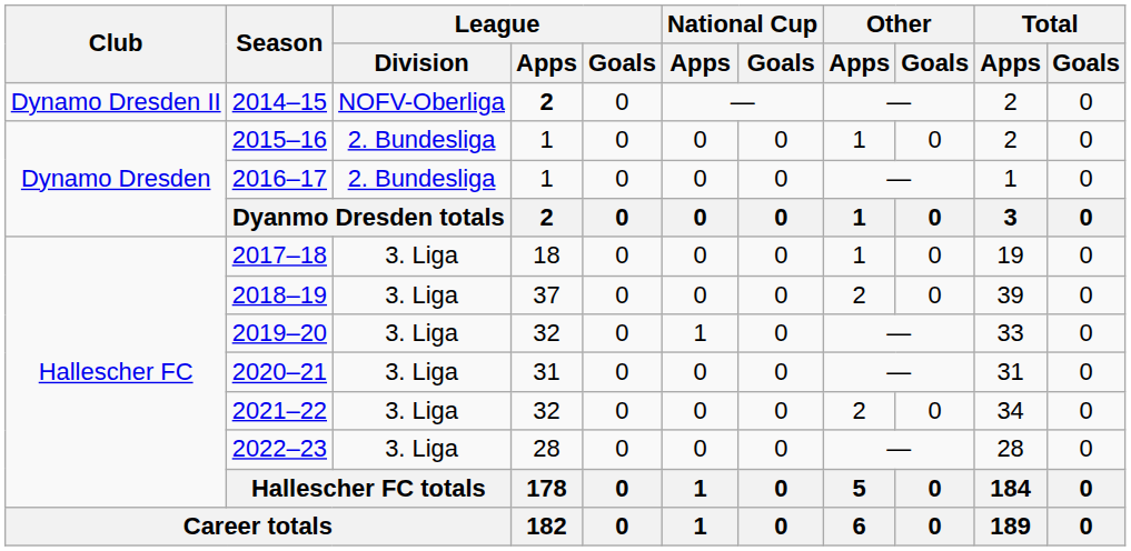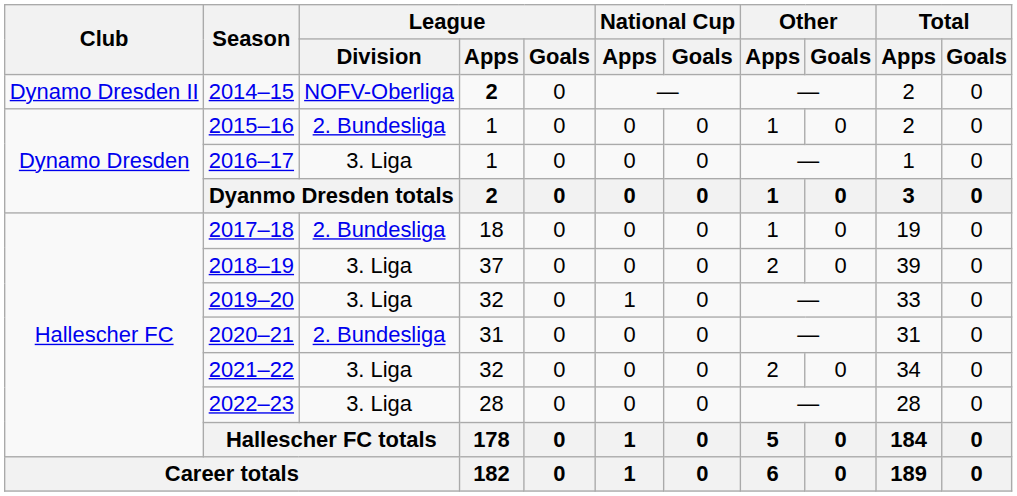 <table class="wikitable" style="text-align:center">
 <tr>
 <th rowspan="2">Club</th>
 <th rowspan="2">Season</th>
 <th colspan="3">League</th>
 <th colspan="2">National Cup</th>
 <th colspan="2">Other</th>
 <th colspan="2">Total</th>
 </tr>
 <tr>
 <th>Division</th>
 <th>Apps</th>
 <th>Goals</th>
 <th>Apps</th>
 <th>Goals</th>
 <th>Apps</th>
 <th>Goals</th>
 <th>Apps</th>
 <th>Goals</th>
 </tr>
 <tr>
 <td><a href='#'>Dynamo Dresden II</a></td>
 <td><a href='#'>2014–15</a></td>
 <td><a href='#'>NOFV-Oberliga</a></td>
 <td><strong>2</strong></td>
 <td>0</td>
 <td colspan="2">—</td>
 <td colspan="2">—</td>
 <td>2</td>
 <td>0</td>
 </tr>
 <tr>
 <td rowspan="3"><a href='#'>Dynamo Dresden</a></td>
 <td><a href='#'>2015–16</a></td>
 <td><a href='#'>2. Bundesliga</a></td>
 <td>1</td>
 <td>0</td>
 <td>0</td>
 <td>0</td>
 <td>1</td>
 <td>0</td>
 <td>2</td>
 <td>0</td>
 </tr>
 <tr>
 <td><a href='#'>2016–17</a></td>
-<td><a href='#'>2. Bundesliga</a></td>
+<td>3. Liga</td>
 <td>1</td>
 <td>0</td>
 <td>0</td>
 <td>0</td>
 <td colspan="2">—</td>
 <td>1</td>
 <td>0</td>
 </tr>
 <tr>
 <th colspan="2">Dyanmo Dresden totals</th>
 <th>2</th>
 <th>0</th>
 <th>0</th>
 <th>0</th>
 <th>1</th>
 <th>0</th>
 <th>3</th>
 <th>0</th>
 </tr>
 <tr>
 <td rowspan="7"><a href='#'>Hallescher FC</a></td>
 <td><a href='#'>2017–18</a></td>
-<td>3. Liga</td>
+<td><a href='#'>2. Bundesliga</a></td>
 <td>18</td>
 <td>0</td>
 <td>0</td>
 <td>0</td>
 <td>1</td>
 <td>0</td>
 <td>19</td>
 <td>0</td>
 </tr>
 <tr>
 <td><a href='#'>2018–19</a></td>
 <td>3. Liga</td>
 <td>37</td>
 <td>0</td>
 <td>0</td>
 <td>0</td>
 <td>2</td>
 <td>0</td>
 <td>39</td>
 <td>0</td>
 </tr>
 <tr>
 <td><a href='#'>2019–20</a></td>
 <td>3. Liga</td>
 <td>32</td>
 <td>0</td>
 <td>1</td>
 <td>0</td>
 <td colspan="2">—</td>
 <td>33</td>
 <td>0</td>
 </tr>
 <tr>
 <td><a href='#'>2020–21</a></td>
-<td>3. Liga</td>
+<td><a href='#'>2. Bundesliga</a></td>
 <td>31</td>
 <td>0</td>
 <td>0</td>
 <td>0</td>
 <td colspan="2">—</td>
 <td>31</td>
 <td>0</td>
 </tr>
 <tr>
 <td><a href='#'>2021–22</a></td>
 <td>3. Liga</td>
 <td>32</td>
 <td>0</td>
 <td>0</td>
 <td>0</td>
 <td>2</td>
 <td>0</td>
 <td>34</td>
 <td>0</td>
 </tr>
 <tr>
 <td><a href='#'>2022–23</a></td>
 <td>3. Liga</td>
 <td>28</td>
 <td>0</td>
 <td>0</td>
 <td>0</td>
 <td colspan="2">—</td>
 <td>28</td>
 <td>0</td>
 </tr>
 <tr>
 <th colspan="2">Hallescher FC totals</th>
 <th>178</th>
 <th>0</th>
 <th>1</th>
 <th>0</th>
 <th>5</th>
 <th>0</th>
 <th>184</th>
 <th>0</th>
 </tr>
 <tr>
 <th colspan="3">Career totals</th>
 <th>182</th>
 <th>0</th>
 <th>1</th>
 <th>0</th>
 <th>6</th>
 <th>0</th>
 <th>189</th>
 <th>0</th>
 </tr>
 </table>
